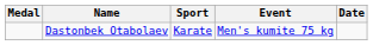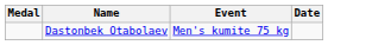 <table class="wikitable sortable" style="font-size: 95%;">
 <tr>
 <th>Medal</th>
 <th>Name</th>
-<th>Sport</th>
 <th>Event</th>
 <th>Date</th>
 </tr>
 <tr>
 <td></td>
 <td><a href='#'>Dastonbek Otabolaev</a></td>
-<td><a href='#'>Karate</a></td>
 <td><a href='#'>Men's kumite 75 kg</a></td>
 <td></td>
 </tr>
 </table>
